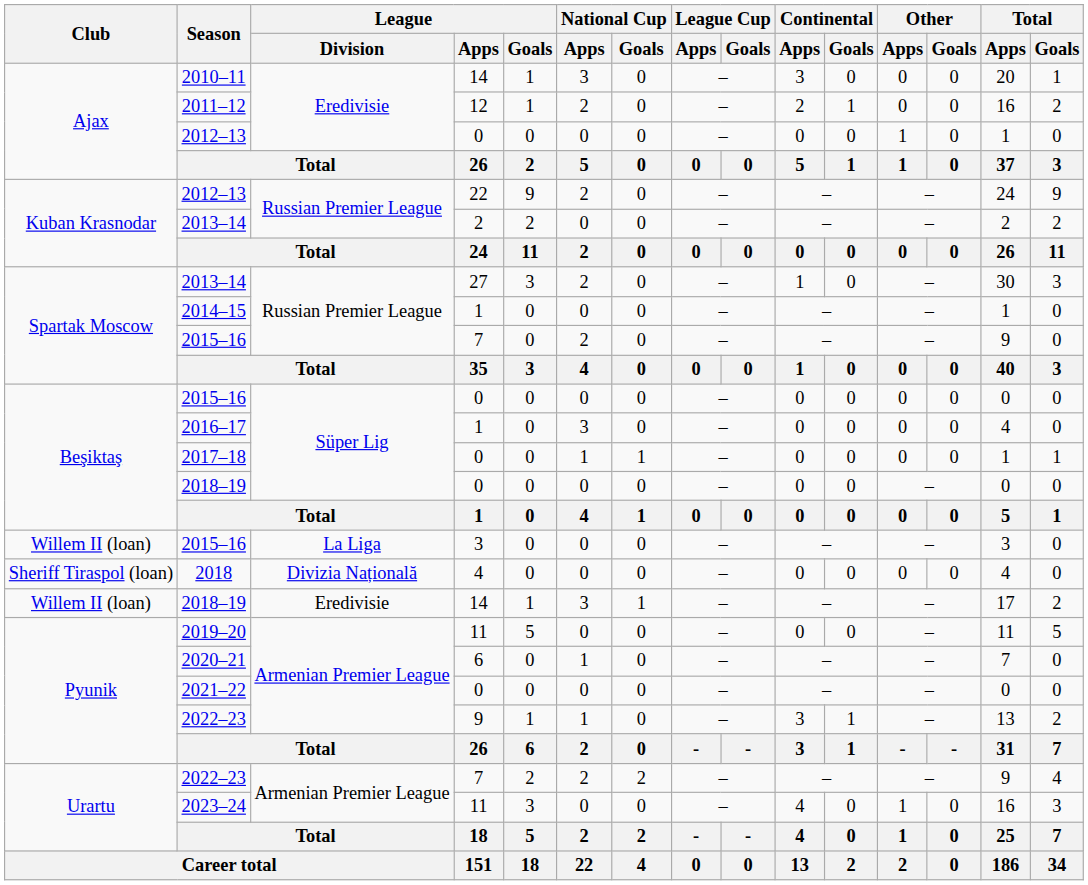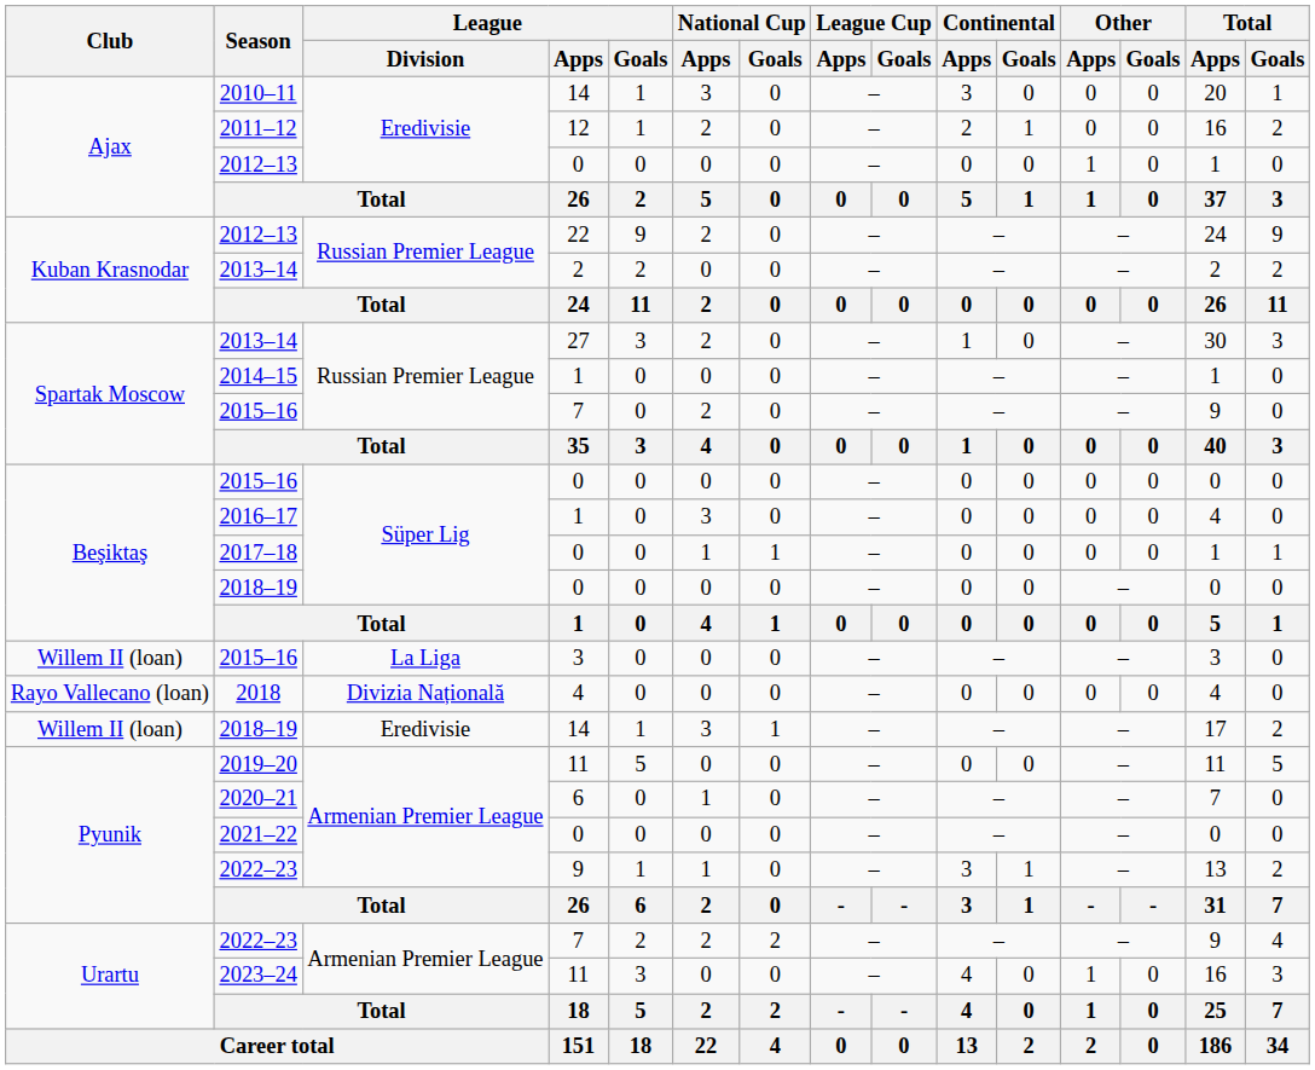 <table class="wikitable" style="text-align:center">
 <tr>
 <th rowspan="2">Club</th>
 <th rowspan="2">Season</th>
 <th colspan="3">League</th>
 <th colspan="2">National Cup</th>
 <th colspan="2">League Cup</th>
 <th colspan="2">Continental</th>
 <th colspan="2">Other</th>
 <th colspan="2">Total</th>
 </tr>
 <tr>
 <th>Division</th>
 <th>Apps</th>
 <th>Goals</th>
 <th>Apps</th>
 <th>Goals</th>
 <th>Apps</th>
 <th>Goals</th>
 <th>Apps</th>
 <th>Goals</th>
 <th>Apps</th>
 <th>Goals</th>
 <th>Apps</th>
 <th>Goals</th>
 </tr>
 <tr>
 <td rowspan="4"><a href='#'>Ajax</a></td>
 <td><a href='#'>2010–11</a></td>
 <td rowspan="3"><a href='#'>Eredivisie</a></td>
 <td>14</td>
 <td>1</td>
 <td>3</td>
 <td>0</td>
 <td colspan="2">–</td>
 <td>3</td>
 <td>0</td>
 <td>0</td>
 <td>0</td>
 <td>20</td>
 <td>1</td>
 </tr>
 <tr>
 <td><a href='#'>2011–12</a></td>
 <td>12</td>
 <td>1</td>
 <td>2</td>
 <td>0</td>
 <td colspan="2">–</td>
 <td>2</td>
 <td>1</td>
 <td>0</td>
 <td>0</td>
 <td>16</td>
 <td>2</td>
 </tr>
 <tr>
 <td><a href='#'>2012–13</a></td>
 <td>0</td>
 <td>0</td>
 <td>0</td>
 <td>0</td>
 <td colspan="2">–</td>
 <td>0</td>
 <td>0</td>
 <td>1</td>
 <td>0</td>
 <td>1</td>
 <td>0</td>
 </tr>
 <tr>
 <th colspan="2">Total</th>
 <th>26</th>
 <th>2</th>
 <th>5</th>
 <th>0</th>
 <th>0</th>
 <th>0</th>
 <th>5</th>
 <th>1</th>
 <th>1</th>
 <th>0</th>
 <th>37</th>
 <th>3</th>
 </tr>
 <tr>
 <td rowspan="3"><a href='#'>Kuban Krasnodar</a></td>
 <td><a href='#'>2012–13</a></td>
 <td rowspan="2"><a href='#'>Russian Premier League</a></td>
 <td>22</td>
 <td>9</td>
 <td>2</td>
 <td>0</td>
 <td colspan="2">–</td>
 <td colspan="2">–</td>
 <td colspan="2">–</td>
 <td>24</td>
 <td>9</td>
 </tr>
 <tr>
 <td><a href='#'>2013–14</a></td>
 <td>2</td>
 <td>2</td>
 <td>0</td>
 <td>0</td>
 <td colspan="2">–</td>
 <td colspan="2">–</td>
 <td colspan="2">–</td>
 <td>2</td>
 <td>2</td>
 </tr>
 <tr>
 <th colspan="2">Total</th>
 <th>24</th>
 <th>11</th>
 <th>2</th>
 <th>0</th>
 <th>0</th>
 <th>0</th>
 <th>0</th>
 <th>0</th>
 <th>0</th>
 <th>0</th>
 <th>26</th>
 <th>11</th>
 </tr>
 <tr>
 <td rowspan="4"><a href='#'>Spartak Moscow</a></td>
 <td><a href='#'>2013–14</a></td>
 <td rowspan="3">Russian Premier League</td>
 <td>27</td>
 <td>3</td>
 <td>2</td>
 <td>0</td>
 <td colspan="2">–</td>
 <td>1</td>
 <td>0</td>
 <td colspan="2">–</td>
 <td>30</td>
 <td>3</td>
 </tr>
 <tr>
 <td><a href='#'>2014–15</a></td>
 <td>1</td>
 <td>0</td>
 <td>0</td>
 <td>0</td>
 <td colspan="2">–</td>
 <td colspan="2">–</td>
 <td colspan="2">–</td>
 <td>1</td>
 <td>0</td>
 </tr>
 <tr>
 <td><a href='#'>2015–16</a></td>
 <td>7</td>
 <td>0</td>
 <td>2</td>
 <td>0</td>
 <td colspan="2">–</td>
 <td colspan="2">–</td>
 <td colspan="2">–</td>
 <td>9</td>
 <td>0</td>
 </tr>
 <tr>
 <th colspan="2">Total</th>
 <th>35</th>
 <th>3</th>
 <th>4</th>
 <th>0</th>
 <th>0</th>
 <th>0</th>
 <th>1</th>
 <th>0</th>
 <th>0</th>
 <th>0</th>
 <th>40</th>
 <th>3</th>
 </tr>
 <tr>
 <td rowspan="5"><a href='#'>Beşiktaş</a></td>
 <td><a href='#'>2015–16</a></td>
 <td rowspan="4"><a href='#'>Süper Lig</a></td>
 <td>0</td>
 <td>0</td>
 <td>0</td>
 <td>0</td>
 <td colspan="2">–</td>
 <td>0</td>
 <td>0</td>
 <td>0</td>
 <td>0</td>
 <td>0</td>
 <td>0</td>
 </tr>
 <tr>
 <td><a href='#'>2016–17</a></td>
 <td>1</td>
 <td>0</td>
 <td>3</td>
 <td>0</td>
 <td colspan="2">–</td>
 <td>0</td>
 <td>0</td>
 <td>0</td>
 <td>0</td>
 <td>4</td>
 <td>0</td>
 </tr>
 <tr>
 <td><a href='#'>2017–18</a></td>
 <td>0</td>
 <td>0</td>
 <td>1</td>
 <td>1</td>
 <td colspan="2">–</td>
 <td>0</td>
 <td>0</td>
 <td>0</td>
 <td>0</td>
 <td>1</td>
 <td>1</td>
 </tr>
 <tr>
 <td><a href='#'>2018–19</a></td>
 <td>0</td>
 <td>0</td>
 <td>0</td>
 <td>0</td>
 <td colspan="2">–</td>
 <td>0</td>
 <td>0</td>
 <td colspan="2">–</td>
 <td>0</td>
 <td>0</td>
 </tr>
 <tr>
 <th colspan="2">Total</th>
 <th>1</th>
 <th>0</th>
 <th>4</th>
 <th>1</th>
 <th>0</th>
 <th>0</th>
 <th>0</th>
 <th>0</th>
 <th>0</th>
 <th>0</th>
 <th>5</th>
 <th>1</th>
 </tr>
 <tr>
 <td><a href='#'>Willem II</a> (loan)</td>
 <td><a href='#'>2015–16</a></td>
 <td><a href='#'>La Liga</a></td>
 <td>3</td>
 <td>0</td>
 <td>0</td>
 <td>0</td>
 <td colspan="2">–</td>
 <td colspan="2">–</td>
 <td colspan="2">–</td>
 <td>3</td>
 <td>0</td>
 </tr>
 <tr>
-<td><a href='#'>Sheriff Tiraspol</a> (loan)</td>
+<td><a href='#'>Rayo Vallecano</a> (loan)</td>
 <td><a href='#'>2018</a></td>
 <td><a href='#'>Divizia Națională</a></td>
 <td>4</td>
 <td>0</td>
 <td>0</td>
 <td>0</td>
 <td colspan="2">–</td>
 <td>0</td>
 <td>0</td>
 <td>0</td>
 <td>0</td>
 <td>4</td>
 <td>0</td>
 </tr>
 <tr>
 <td><a href='#'>Willem II</a> (loan)</td>
 <td><a href='#'>2018–19</a></td>
 <td>Eredivisie</td>
 <td>14</td>
 <td>1</td>
 <td>3</td>
 <td>1</td>
 <td colspan="2">–</td>
 <td colspan="2">–</td>
 <td colspan="2">–</td>
 <td>17</td>
 <td>2</td>
 </tr>
 <tr>
 <td rowspan="5"><a href='#'>Pyunik</a></td>
 <td><a href='#'>2019–20</a></td>
 <td rowspan="4"><a href='#'>Armenian Premier League</a></td>
 <td>11</td>
 <td>5</td>
 <td>0</td>
 <td>0</td>
 <td colspan="2">–</td>
 <td>0</td>
 <td>0</td>
 <td colspan="2">–</td>
 <td>11</td>
 <td>5</td>
 </tr>
 <tr>
 <td><a href='#'>2020–21</a></td>
 <td>6</td>
 <td>0</td>
 <td>1</td>
 <td>0</td>
 <td colspan="2">–</td>
 <td colspan="2">–</td>
 <td colspan="2">–</td>
 <td>7</td>
 <td>0</td>
 </tr>
 <tr>
 <td><a href='#'>2021–22</a></td>
 <td>0</td>
 <td>0</td>
 <td>0</td>
 <td>0</td>
 <td colspan="2">–</td>
 <td colspan="2">–</td>
 <td colspan="2">–</td>
 <td>0</td>
 <td>0</td>
 </tr>
 <tr>
 <td><a href='#'>2022–23</a></td>
 <td>9</td>
 <td>1</td>
 <td>1</td>
 <td>0</td>
 <td colspan="2">–</td>
 <td>3</td>
 <td>1</td>
 <td colspan="2">–</td>
 <td>13</td>
 <td>2</td>
 </tr>
 <tr>
 <th colspan="2">Total</th>
 <th>26</th>
 <th>6</th>
 <th>2</th>
 <th>0</th>
 <th>-</th>
 <th>-</th>
 <th>3</th>
 <th>1</th>
 <th>-</th>
 <th>-</th>
 <th>31</th>
 <th>7</th>
 </tr>
 <tr>
 <td rowspan="3"><a href='#'>Urartu</a></td>
 <td><a href='#'>2022–23</a></td>
 <td rowspan="2">Armenian Premier League</td>
 <td>7</td>
 <td>2</td>
 <td>2</td>
 <td>2</td>
 <td colspan="2">–</td>
 <td colspan="2">–</td>
 <td colspan="2">–</td>
 <td>9</td>
 <td>4</td>
 </tr>
 <tr>
 <td><a href='#'>2023–24</a></td>
 <td>11</td>
 <td>3</td>
 <td>0</td>
 <td>0</td>
 <td colspan="2">–</td>
 <td>4</td>
 <td>0</td>
 <td>1</td>
 <td>0</td>
 <td>16</td>
 <td>3</td>
 </tr>
 <tr>
 <th colspan="2">Total</th>
 <th>18</th>
 <th>5</th>
 <th>2</th>
 <th>2</th>
 <th>-</th>
 <th>-</th>
 <th>4</th>
 <th>0</th>
 <th>1</th>
 <th>0</th>
 <th>25</th>
 <th>7</th>
 </tr>
 <tr>
 <th colspan="3">Career total</th>
 <th>151</th>
 <th>18</th>
 <th>22</th>
 <th>4</th>
 <th>0</th>
 <th>0</th>
 <th>13</th>
 <th>2</th>
 <th>2</th>
 <th>0</th>
 <th>186</th>
 <th>34</th>
 </tr>
 </table>
